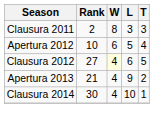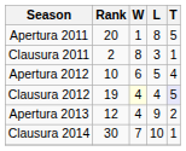 <table class="wikitable" style="text-align: center">
 <tr>
 <th>Season</th>
 <th>Rank</th>
 <th>W</th>
 <th>L</th>
 <th>T</th>
 </tr>
 <tr>
+<td>Apertura 2011</td>
+<td>20</td>
+<td>1</td>
+<td>8</td>
+<td>5</td>
+</tr>
+<tr>
 <td>Clausura 2011</td>
 <td>2</td>
 <td>8</td>
 <td>3</td>
-<td>3</td>
+<td>1</td>
 </tr>
 <tr>
 <td>Apertura 2012</td>
 <td>10</td>
 <td>6</td>
 <td>5</td>
 <td>4</td>
 </tr>
 <tr>
 <td>Clausura 2012</td>
-<td>27</td>
+<td>19</td>
 <td style="background: lightyellow;">4</td>
-<td>6</td>
-<td>5</td>
+<td>4</td>
+<td style="background: lavender;">5</td>
 </tr>
 <tr>
 <td>Apertura 2013</td>
-<td>21</td>
+<td>12</td>
 <td>4</td>
 <td>9</td>
 <td>2</td>
 </tr>
 <tr>
 <td>Clausura 2014</td>
 <td>30</td>
-<td>4</td>
+<td>7</td>
 <td>10</td>
 <td>1</td>
 </tr>
 <tr>
 </tr>
 </table>
